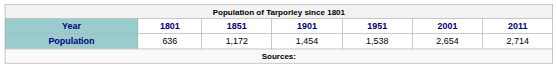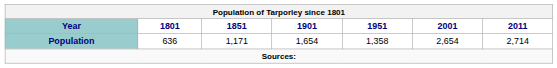 <table class="wikitable" style="font-size:90%;width:70%;border:0px;text-align:center;line-height:120%; margin-left: auto; margin-right: auto; border: none;">
 <tr>
 <th colspan="22" style="text-align:center;font-size:90%;">Population of Tarporley since 1801</th>
 </tr>
 <tr>
 <th style="background: #99CCCC; color: #000080" height="17">Year</th>
 <th style="background: #FFFFFF; color:#000080;">1801</th>
 <th style="background: #FFFFFF; color:#000080;">1851</th>
 <th style="background: #FFFFFF; color:#000080;">1901</th>
 <th style="background: #FFFFFF; color:#000080;">1951</th>
 <th style="background: #FFFFFF; color:#000080;">2001</th>
 <th style="background: #FFFFFF; color:#000080;">2011</th>
 </tr>
 <tr Align="center">
 <th style="background: #99CCCC; color: #000080" height="17">Population</th>
 <td style="background: #FFFFFF; color: black;">636</td>
-<td style="background: #FFFFFF; color: black;">1,172</td>
-<td style="background: #FFFFFF; color: black;">1,454</td>
-<td style="background: #FFFFFF; color: black;">1,538</td>
+<td style="background: #FFFFFF; color: black;">1,171</td>
+<td style="background: #FFFFFF; color: black;">1,654</td>
+<td style="background: #FFFFFF; color: black;">1,358</td>
 <td style="background: #FFFFFF; color: black;">2,654</td>
 <td style="background: #FFFFFF; color: black;">2,714</td>
 </tr>
 <tr>
 <td colspan="22" style="text-align:center;font-size:90%;"><strong>Sources:</strong></td>
 </tr>
 </table>
